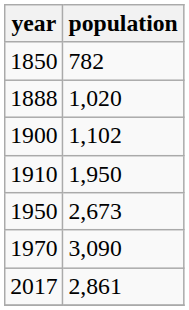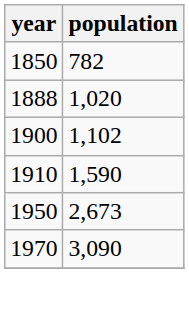 <table class="wikitable">
 <tr>
 <th>year</th>
 <th>population</th>
 </tr>
 <tr>
 <td>1850</td>
 <td>782</td>
 </tr>
 <tr>
 <td>1888</td>
 <td>1,020</td>
 </tr>
 <tr>
 <td>1900</td>
 <td>1,102</td>
 </tr>
 <tr>
 <td>1910</td>
-<td>1,950</td>
+<td>1,590</td>
 </tr>
 <tr>
 <td>1950</td>
 <td>2,673</td>
 </tr>
 <tr>
 <td>1970</td>
 <td>3,090</td>
 </tr>
 <tr>
-<td>2017</td>
-<td>2,861</td>
-</tr>
-<tr>
 </tr>
 </table>
